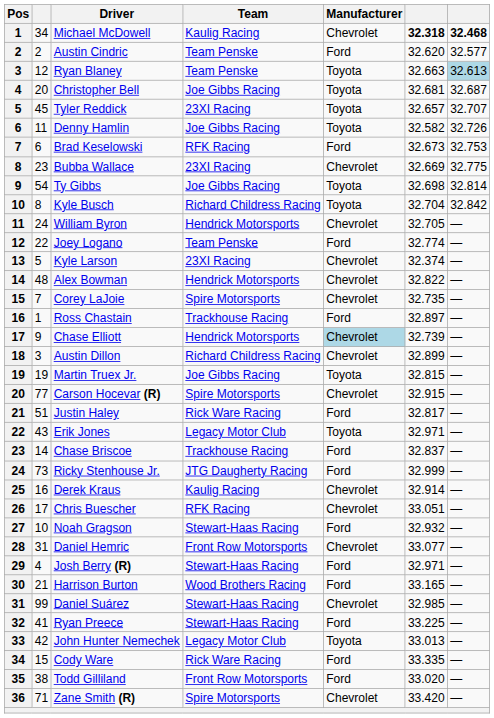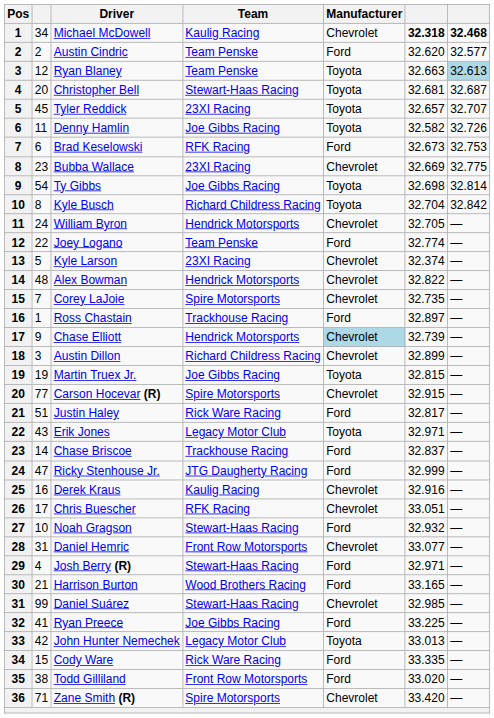 <table class="wikitable" style="font-size:95%">
 <tr>
 <th>Pos</th>
 <th></th>
 <th>Driver</th>
 <th>Team</th>
 <th>Manufacturer</th>
 <th></th>
 <th></th>
 </tr>
 <tr>
 <th>1</th>
 <td>34</td>
 <td><a href='#'>Michael McDowell</a></td>
 <td><a href='#'>Kaulig Racing</a></td>
 <td>Chevrolet</td>
 <td><strong>32.318</strong></td>
 <td><strong>32.468</strong></td>
 </tr>
 <tr>
 <th>2</th>
 <td>2</td>
 <td><a href='#'>Austin Cindric</a></td>
 <td><a href='#'>Team Penske</a></td>
 <td>Ford</td>
 <td>32.620</td>
 <td>32.577</td>
 </tr>
 <tr>
 <th>3</th>
 <td>12</td>
 <td><a href='#'>Ryan Blaney</a></td>
 <td><a href='#'>Team Penske</a></td>
 <td>Toyota</td>
 <td>32.663</td>
 <td style="background: lightblue;">32.613</td>
 </tr>
 <tr>
 <th>4</th>
 <td>20</td>
 <td><a href='#'>Christopher Bell</a></td>
-<td><a href='#'>Joe Gibbs Racing</a></td>
+<td><a href='#'>Stewart-Haas Racing</a></td>
 <td>Toyota</td>
 <td>32.681</td>
 <td>32.687</td>
 </tr>
 <tr>
 <th>5</th>
 <td>45</td>
 <td><a href='#'>Tyler Reddick</a></td>
 <td><a href='#'>23XI Racing</a></td>
 <td>Toyota</td>
 <td>32.657</td>
 <td>32.707</td>
 </tr>
 <tr>
 <th>6</th>
 <td>11</td>
 <td><a href='#'>Denny Hamlin</a></td>
 <td><a href='#'>Joe Gibbs Racing</a></td>
 <td>Toyota</td>
 <td>32.582</td>
 <td>32.726</td>
 </tr>
 <tr>
 <th>7</th>
 <td>6</td>
 <td><a href='#'>Brad Keselowski</a></td>
 <td><a href='#'>RFK Racing</a></td>
 <td>Ford</td>
 <td>32.673</td>
 <td>32.753</td>
 </tr>
 <tr>
 <th>8</th>
 <td>23</td>
 <td><a href='#'>Bubba Wallace</a></td>
 <td><a href='#'>23XI Racing</a></td>
 <td>Chevrolet</td>
 <td>32.669</td>
 <td>32.775</td>
 </tr>
 <tr>
 <th>9</th>
 <td>54</td>
 <td><a href='#'>Ty Gibbs</a></td>
 <td><a href='#'>Joe Gibbs Racing</a></td>
 <td>Toyota</td>
 <td>32.698</td>
 <td>32.814</td>
 </tr>
 <tr>
 <th>10</th>
 <td>8</td>
 <td><a href='#'>Kyle Busch</a></td>
 <td><a href='#'>Richard Childress Racing</a></td>
 <td>Toyota</td>
 <td>32.704</td>
 <td>32.842</td>
 </tr>
 <tr>
 <th>11</th>
 <td>24</td>
 <td><a href='#'>William Byron</a></td>
 <td><a href='#'>Hendrick Motorsports</a></td>
 <td>Chevrolet</td>
 <td>32.705</td>
 <td>—</td>
 </tr>
 <tr>
 <th>12</th>
 <td>22</td>
 <td><a href='#'>Joey Logano</a></td>
 <td><a href='#'>Team Penske</a></td>
 <td>Ford</td>
 <td>32.774</td>
 <td>—</td>
 </tr>
 <tr>
 <th>13</th>
 <td>5</td>
 <td><a href='#'>Kyle Larson</a></td>
 <td><a href='#'>23XI Racing</a></td>
 <td>Chevrolet</td>
 <td>32.374</td>
 <td>—</td>
 </tr>
 <tr>
 <th>14</th>
 <td>48</td>
 <td><a href='#'>Alex Bowman</a></td>
 <td><a href='#'>Hendrick Motorsports</a></td>
 <td>Chevrolet</td>
 <td>32.822</td>
 <td>—</td>
 </tr>
 <tr>
 <th>15</th>
 <td>7</td>
 <td><a href='#'>Corey LaJoie</a></td>
 <td><a href='#'>Spire Motorsports</a></td>
 <td>Chevrolet</td>
 <td>32.735</td>
 <td>—</td>
 </tr>
 <tr>
 <th>16</th>
 <td>1</td>
 <td><a href='#'>Ross Chastain</a></td>
 <td><a href='#'>Trackhouse Racing</a></td>
 <td>Ford</td>
 <td>32.897</td>
 <td>—</td>
 </tr>
 <tr>
 <th>17</th>
 <td>9</td>
 <td><a href='#'>Chase Elliott</a></td>
 <td><a href='#'>Hendrick Motorsports</a></td>
 <td style="background: lightblue;">Chevrolet</td>
 <td>32.739</td>
 <td>—</td>
 </tr>
 <tr>
 <th>18</th>
 <td>3</td>
 <td><a href='#'>Austin Dillon</a></td>
 <td><a href='#'>Richard Childress Racing</a></td>
 <td>Chevrolet</td>
 <td>32.899</td>
 <td>—</td>
 </tr>
 <tr>
 <th>19</th>
 <td>19</td>
 <td><a href='#'>Martin Truex Jr.</a></td>
 <td><a href='#'>Joe Gibbs Racing</a></td>
 <td>Toyota</td>
 <td>32.815</td>
 <td>—</td>
 </tr>
 <tr>
 <th>20</th>
 <td>77</td>
 <td><a href='#'>Carson Hocevar</a> <strong>(R)</strong></td>
 <td><a href='#'>Spire Motorsports</a></td>
 <td>Chevrolet</td>
 <td>32.915</td>
 <td>—</td>
 </tr>
 <tr>
 <th>21</th>
 <td>51</td>
 <td><a href='#'>Justin Haley</a></td>
 <td><a href='#'>Rick Ware Racing</a></td>
 <td>Ford</td>
 <td>32.817</td>
 <td>—</td>
 </tr>
 <tr>
 <th>22</th>
 <td>43</td>
 <td><a href='#'>Erik Jones</a></td>
 <td><a href='#'>Legacy Motor Club</a></td>
 <td>Toyota</td>
 <td>32.971</td>
 <td>—</td>
 </tr>
 <tr>
 <th>23</th>
 <td>14</td>
 <td><a href='#'>Chase Briscoe</a></td>
 <td><a href='#'>Trackhouse Racing</a></td>
 <td>Ford</td>
 <td>32.837</td>
 <td>—</td>
 </tr>
 <tr>
 <th>24</th>
-<td>73</td>
+<td>47</td>
 <td><a href='#'>Ricky Stenhouse Jr.</a></td>
 <td><a href='#'>JTG Daugherty Racing</a></td>
 <td>Ford</td>
 <td>32.999</td>
 <td>—</td>
 </tr>
 <tr>
 <th>25</th>
 <td>16</td>
 <td><a href='#'>Derek Kraus</a></td>
 <td><a href='#'>Kaulig Racing</a></td>
 <td>Chevrolet</td>
-<td>32.914</td>
+<td>32.916</td>
 <td>—</td>
 </tr>
 <tr>
 <th>26</th>
 <td>17</td>
 <td><a href='#'>Chris Buescher</a></td>
 <td><a href='#'>RFK Racing</a></td>
 <td>Chevrolet</td>
 <td>33.051</td>
 <td>—</td>
 </tr>
 <tr>
 <th>27</th>
 <td>10</td>
 <td><a href='#'>Noah Gragson</a></td>
 <td><a href='#'>Stewart-Haas Racing</a></td>
 <td>Ford</td>
 <td>32.932</td>
 <td>—</td>
 </tr>
 <tr>
 <th>28</th>
 <td>31</td>
 <td><a href='#'>Daniel Hemric</a></td>
 <td><a href='#'>Front Row Motorsports</a></td>
 <td>Chevrolet</td>
 <td>33.077</td>
 <td>—</td>
 </tr>
 <tr>
 <th>29</th>
 <td>4</td>
 <td><a href='#'>Josh Berry</a> <strong>(R)</strong></td>
 <td><a href='#'>Stewart-Haas Racing</a></td>
 <td>Ford</td>
 <td>32.971</td>
 <td>—</td>
 </tr>
 <tr>
 <th>30</th>
 <td>21</td>
 <td><a href='#'>Harrison Burton</a></td>
 <td><a href='#'>Wood Brothers Racing</a></td>
 <td>Ford</td>
 <td>33.165</td>
 <td>—</td>
 </tr>
 <tr>
 <th>31</th>
 <td>99</td>
 <td><a href='#'>Daniel Suárez</a></td>
 <td><a href='#'>Stewart-Haas Racing</a></td>
 <td>Chevrolet</td>
 <td>32.985</td>
 <td>—</td>
 </tr>
 <tr>
 <th>32</th>
 <td>41</td>
 <td><a href='#'>Ryan Preece</a></td>
-<td><a href='#'>Stewart-Haas Racing</a></td>
+<td><a href='#'>Joe Gibbs Racing</a></td>
 <td>Ford</td>
 <td>33.225</td>
 <td>—</td>
 </tr>
 <tr>
 <th>33</th>
 <td>42</td>
 <td><a href='#'>John Hunter Nemechek</a></td>
 <td><a href='#'>Legacy Motor Club</a></td>
 <td>Toyota</td>
 <td>33.013</td>
 <td>—</td>
 </tr>
 <tr>
 <th>34</th>
 <td>15</td>
 <td><a href='#'>Cody Ware</a></td>
 <td><a href='#'>Rick Ware Racing</a></td>
 <td>Ford</td>
 <td>33.335</td>
 <td>—</td>
 </tr>
 <tr>
 <th>35</th>
 <td>38</td>
 <td><a href='#'>Todd Gilliland</a></td>
 <td><a href='#'>Front Row Motorsports</a></td>
 <td>Ford</td>
 <td>33.020</td>
 <td>—</td>
 </tr>
 <tr>
 <th>36</th>
 <td>71</td>
 <td><a href='#'>Zane Smith</a> <strong>(R)</strong></td>
 <td><a href='#'>Spire Motorsports</a></td>
 <td>Chevrolet</td>
 <td>33.420</td>
 <td>—</td>
 </tr>
 <tr>
 <th colspan="7"></th>
 </tr>
 </table>
